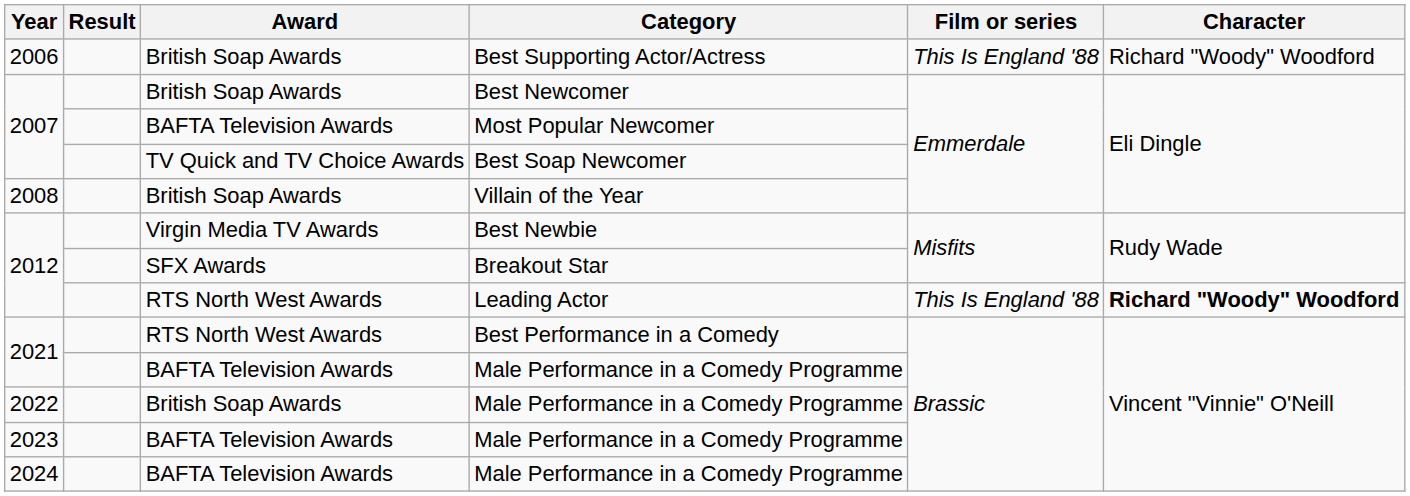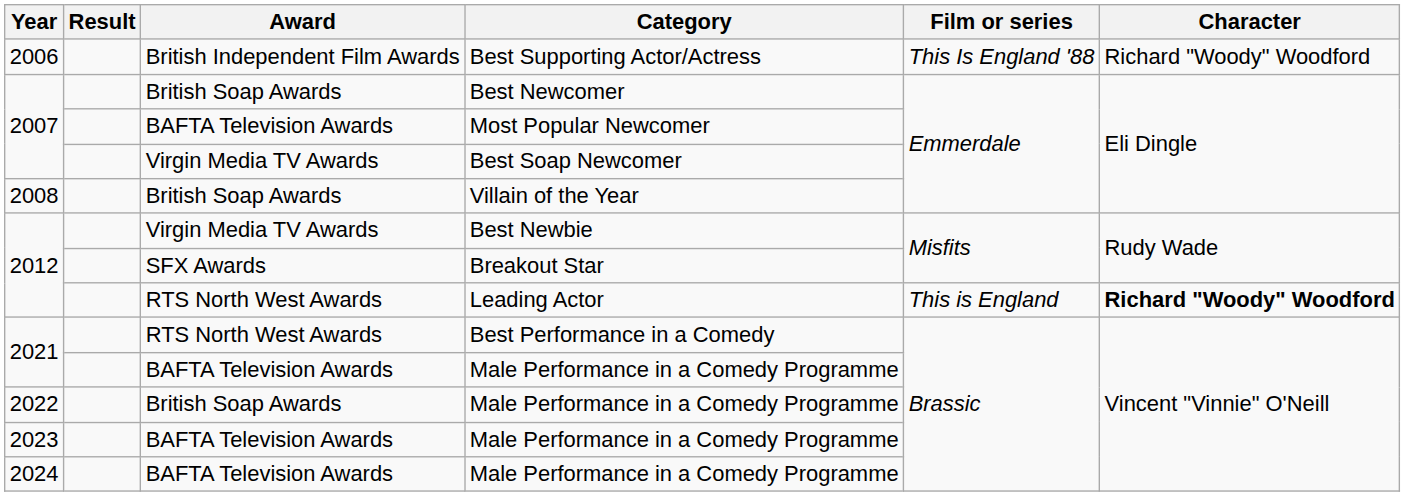 <table class="wikitable" style="font-size: 100%">
 <tr>
 <th>Year</th>
 <th>Result</th>
 <th>Award</th>
 <th>Category</th>
 <th>Film or series</th>
 <th>Character</th>
 </tr>
 <tr>
 <td>2006</td>
 <td></td>
-<td>British Soap Awards</td>
+<td>British Independent Film Awards</td>
 <td>Best Supporting Actor/Actress</td>
 <td><em>This Is England '88</em></td>
 <td>Richard "Woody" Woodford</td>
 </tr>
 <tr>
 <td rowspan="3">2007</td>
 <td></td>
 <td>British Soap Awards</td>
 <td>Best Newcomer</td>
 <td rowspan="4"><em>Emmerdale</em></td>
 <td rowspan="4">Eli Dingle</td>
 </tr>
 <tr>
 <td></td>
 <td>BAFTA Television Awards</td>
 <td>Most Popular Newcomer</td>
 </tr>
 <tr>
 <td></td>
-<td>TV Quick and TV Choice Awards</td>
+<td>Virgin Media TV Awards</td>
 <td>Best Soap Newcomer</td>
 </tr>
 <tr>
 <td>2008</td>
 <td></td>
 <td>British Soap Awards</td>
 <td>Villain of the Year</td>
 </tr>
 <tr>
 <td rowspan="3">2012</td>
 <td></td>
 <td>Virgin Media TV Awards</td>
 <td>Best Newbie</td>
 <td rowspan="2"><em>Misfits</em></td>
 <td rowspan="2">Rudy Wade</td>
 </tr>
 <tr>
 <td></td>
 <td>SFX Awards</td>
 <td>Breakout Star</td>
 </tr>
 <tr>
 <td></td>
 <td>RTS North West Awards</td>
 <td>Leading Actor</td>
-<td><em>This Is England '88</em></td>
+<td><em>This is England</em></td>
 <td><strong>Richard "Woody" Woodford</strong></td>
 </tr>
 <tr>
 <td rowspan="2">2021</td>
 <td></td>
 <td>RTS North West Awards</td>
 <td>Best Performance in a Comedy</td>
 <td rowspan="5"><em>Brassic</em></td>
 <td rowspan="5">Vincent "Vinnie" O'Neill</td>
 </tr>
 <tr>
 <td></td>
 <td>BAFTA Television Awards</td>
 <td>Male Performance in a Comedy Programme</td>
 </tr>
 <tr>
 <td>2022</td>
 <td></td>
 <td>British Soap Awards</td>
 <td>Male Performance in a Comedy Programme</td>
 </tr>
 <tr>
 <td>2023</td>
 <td></td>
 <td>BAFTA Television Awards</td>
 <td>Male Performance in a Comedy Programme</td>
 </tr>
 <tr>
 <td>2024</td>
 <td></td>
 <td>BAFTA Television Awards</td>
 <td>Male Performance in a Comedy Programme</td>
 </tr>
 </table>
